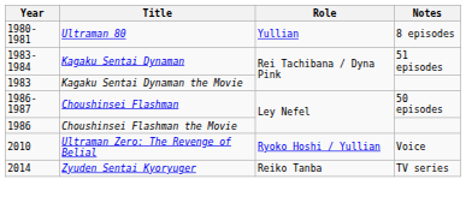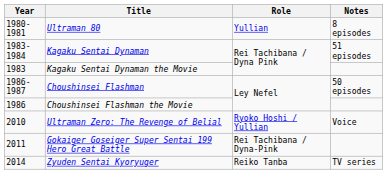 <table class="wikitable">
 <tr>
 <th>Year</th>
 <th>Title</th>
 <th>Role</th>
 <th>Notes</th>
 </tr>
 <tr>
 <td>1980-1981</td>
 <td><em><a href='#'>Ultraman 80</a></em></td>
 <td><a href='#'>Yullian</a></td>
 <td>8 episodes</td>
 </tr>
 <tr>
 <td>1983-1984</td>
 <td><em><a href='#'>Kagaku Sentai Dynaman</a></em></td>
 <td rowspan="2">Rei Tachibana / Dyna Pink</td>
 <td>51 episodes</td>
 </tr>
 <tr>
 <td>1983</td>
 <td><em>Kagaku Sentai Dynaman the Movie</em></td>
 <td></td>
 </tr>
 <tr>
 <td>1986-1987</td>
 <td><em><a href='#'>Choushinsei Flashman</a></em></td>
 <td rowspan="2">Ley Nefel</td>
 <td>50 episodes</td>
 </tr>
 <tr>
 <td>1986</td>
 <td><em>Choushinsei Flashman the Movie</em></td>
 <td></td>
 </tr>
 <tr>
 <td>2010</td>
 <td><em><a href='#'>Ultraman Zero: The Revenge of Belial</a></em></td>
 <td><a href='#'>Ryoko Hoshi / Yullian</a></td>
 <td>Voice </td>
 </tr>
 <tr>
+<td>2011</td>
+<td><em><a href='#'>Gokaiger Goseiger Super Sentai 199 Hero Great Battle</a></em></td>
+<td>Rei Tachibana / Dyna-Pink</td>
+<td></td>
+</tr>
+<tr>
 <td>2014</td>
 <td><em><a href='#'>Zyuden Sentai Kyoryuger</a></em></td>
 <td>Reiko Tanba</td>
 <td>TV series<br></td>
 </tr>
 </table>
